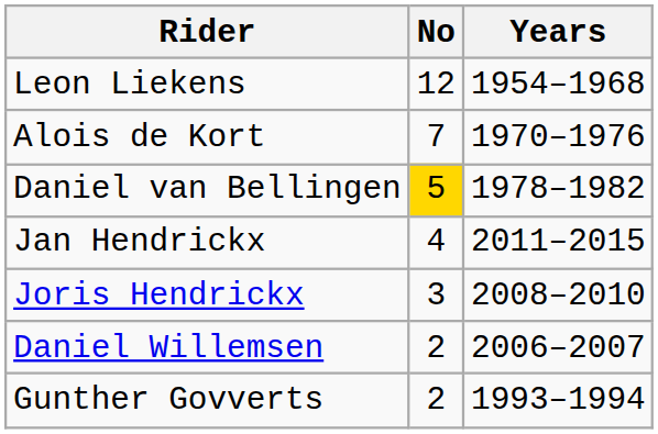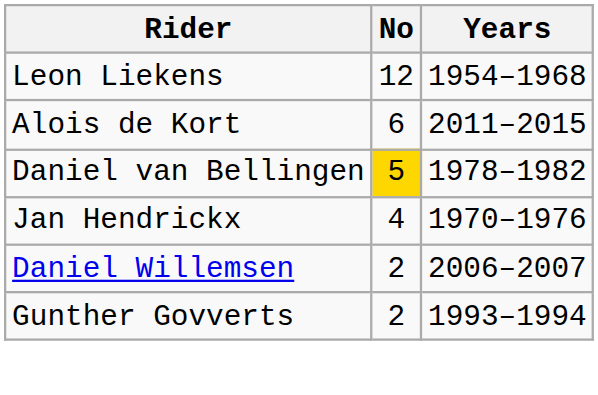 <table class="wikitable">
 <tr>
 <th>Rider</th>
 <th>No</th>
 <th>Years</th>
 </tr>
 <tr align="center">
 <td align="left">Leon Liekens</td>
 <td>12</td>
 <td>1954–1968</td>
 </tr>
 <tr align="center">
 <td align="left">Alois de Kort</td>
-<td>7</td>
-<td>1970–1976</td>
+<td>6</td>
+<td>2011–2015</td>
 </tr>
 <tr align="center">
 <td align="left">Daniel van Bellingen</td>
 <td style="background: gold;">5</td>
 <td>1978–1982</td>
 </tr>
 <tr align="center">
 <td align="left">Jan Hendrickx</td>
 <td>4</td>
-<td>2011–2015</td>
-</tr>
-<tr align="center">
-<td align="left"><a href='#'>Joris Hendrickx</a></td>
-<td>3</td>
-<td>2008–2010</td>
+<td>1970–1976</td>
 </tr>
 <tr align="center">
 <td align="left"><a href='#'>Daniel Willemsen</a></td>
 <td>2</td>
 <td>2006–2007</td>
 </tr>
 <tr align="center">
 <td align="left">Gunther Govverts</td>
 <td>2</td>
 <td>1993–1994</td>
 </tr>
 </table>
